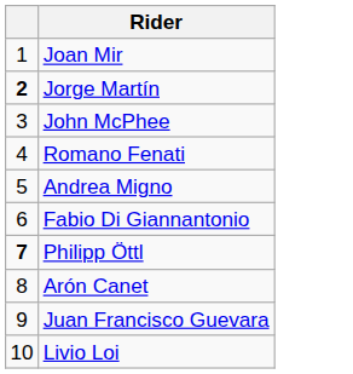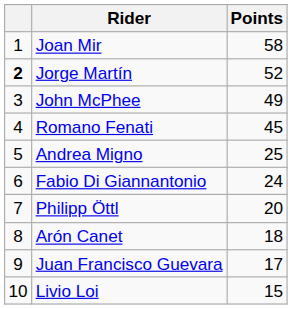 <table class="wikitable" style="font-size: 95%;">
 <tr>
 <th></th>
 <th>Rider</th>
+<th>Points</th>
 </tr>
 <tr>
 <td align=center>1</td>
 <td> <a href='#'>Joan Mir</a></td>
+<td align=right>58</td>
 </tr>
 <tr>
 <td align=center><strong>2</strong></td>
 <td> <a href='#'>Jorge Martín</a></td>
+<td align=right>52</td>
 </tr>
 <tr>
 <td align=center>3</td>
 <td> <a href='#'>John McPhee</a></td>
+<td align=right>49</td>
 </tr>
 <tr>
 <td align=center>4</td>
 <td> <a href='#'>Romano Fenati</a></td>
+<td align=right>45</td>
 </tr>
 <tr>
 <td align=center>5</td>
 <td> <a href='#'>Andrea Migno</a></td>
+<td align=right>25</td>
 </tr>
 <tr>
 <td align=center>6</td>
 <td> <a href='#'>Fabio Di Giannantonio</a></td>
+<td align=right>24</td>
 </tr>
 <tr>
-<td align=center><strong>7</strong></td>
+<td align=center>7</td>
 <td> <a href='#'>Philipp Öttl</a></td>
+<td align=right>20</td>
 </tr>
 <tr>
 <td align=center>8</td>
 <td> <a href='#'>Arón Canet</a></td>
+<td align=right>18</td>
 </tr>
 <tr>
 <td align=center>9</td>
 <td> <a href='#'>Juan Francisco Guevara</a></td>
+<td align=right>17</td>
 </tr>
 <tr>
 <td align=center>10</td>
 <td> <a href='#'>Livio Loi</a></td>
+<td align=right>15</td>
 </tr>
 </table>
